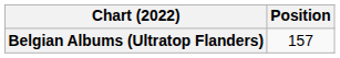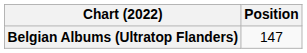 <table class="wikitable plainrowheaders" style="text-align:center">
 <tr>
 <th>Chart (2022)</th>
 <th>Position</th>
 </tr>
 <tr>
 <th scope="row">Belgian Albums (Ultratop Flanders)</th>
-<td>157</td>
+<td>147</td>
 </tr>
 </table>
